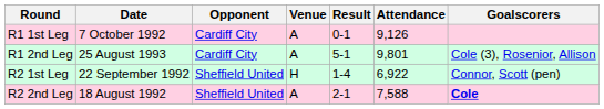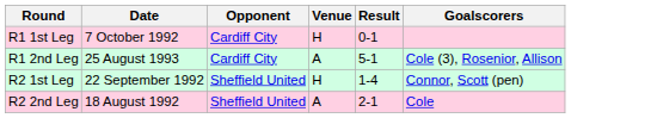 <table class="wikitable">
 <tr>
 <th>Round</th>
 <th>Date</th>
 <th>Opponent</th>
 <th>Venue</th>
 <th>Result</th>
-<th>Attendance</th>
 <th>Goalscorers</th>
 </tr>
 <tr style="background-color: #ffd0e3;">
 <td>R1 1st Leg</td>
 <td>7 October 1992</td>
 <td><a href='#'>Cardiff City</a></td>
-<td>A</td>
+<td>H</td>
 <td>0-1</td>
-<td>9,126</td>
 <td></td>
 </tr>
 <tr style="background-color: #d0ffe3;">
 <td>R1 2nd Leg</td>
 <td>25 August 1993</td>
 <td><a href='#'>Cardiff City</a></td>
 <td>A</td>
 <td>5-1</td>
-<td>9,801</td>
 <td><a href='#'>Cole</a> (3), <a href='#'>Rosenior</a>, <a href='#'>Allison</a></td>
 </tr>
 <tr style="background-color: #d0ffe3;">
 <td>R2 1st Leg</td>
 <td>22 September 1992</td>
 <td><a href='#'>Sheffield United</a></td>
 <td>H</td>
 <td>1-4</td>
-<td>6,922</td>
 <td><a href='#'>Connor</a>, <a href='#'>Scott</a> (pen)</td>
 </tr>
 <tr style="background-color: #ffd0e3;">
 <td>R2 2nd Leg</td>
 <td>18 August 1992</td>
 <td><a href='#'>Sheffield United</a></td>
 <td>A</td>
 <td>2-1</td>
-<td>7,588</td>
-<td><strong><a href='#'>Cole</a></strong></td>
+<td><a href='#'>Cole</a></td>
 </tr>
 </table>
